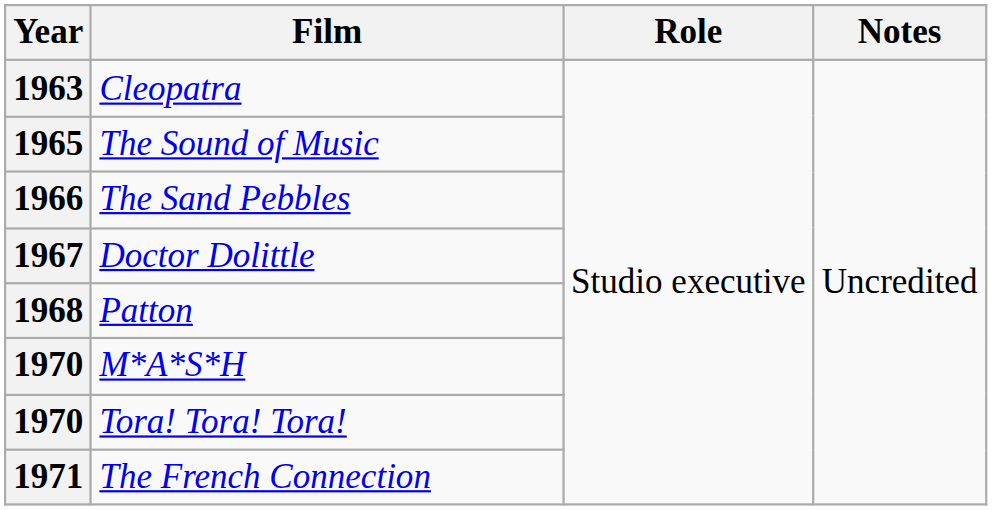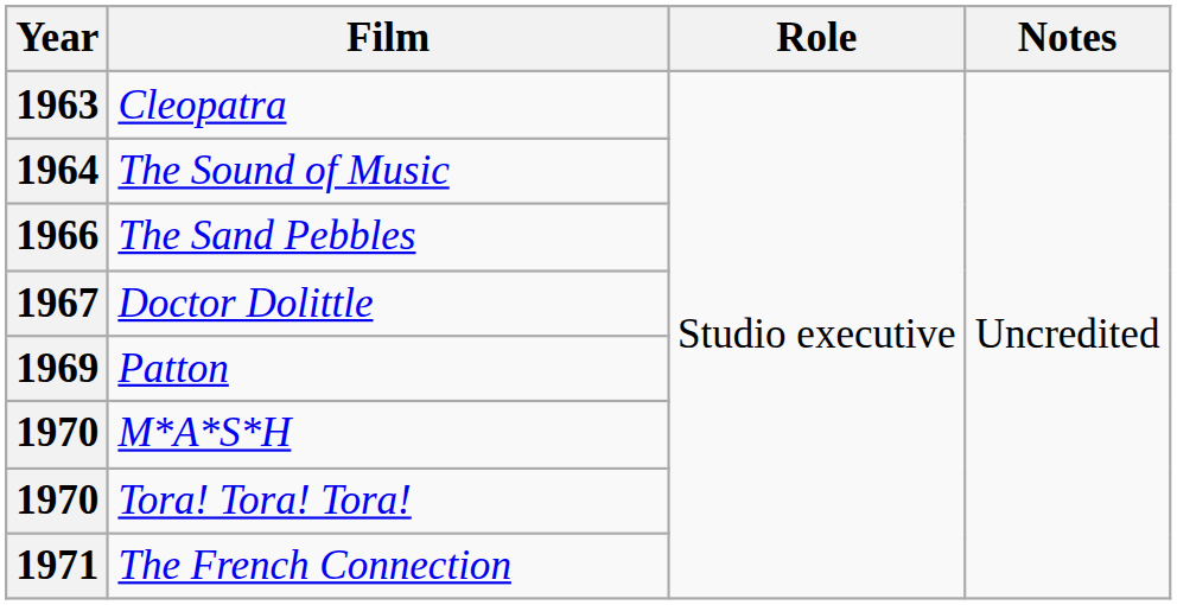 <table class="wikitable">
 <tr>
 <th scope="col">Year</th>
 <th scope="col" style="width:13em;">Film</th>
 <th scope="col">Role</th>
 <th scope="col">Notes</th>
 </tr>
 <tr>
 <th scope="row">1963</th>
 <td><em><a href='#'>Cleopatra</a></em></td>
 <td rowspan="8">Studio executive</td>
 <td rowspan="8">Uncredited</td>
 </tr>
 <tr>
-<th scope="row">1965</th>
+<th scope="row">1964</th>
 <td><em><a href='#'>The Sound of Music</a></em></td>
 </tr>
 <tr>
 <th scope="row">1966</th>
 <td><em><a href='#'>The Sand Pebbles</a></em></td>
 </tr>
 <tr>
 <th scope="row">1967</th>
 <td><em><a href='#'>Doctor Dolittle</a></em></td>
 </tr>
 <tr>
-<th scope="row">1968</th>
+<th scope="row">1969</th>
 <td><em><a href='#'>Patton</a></em></td>
 </tr>
 <tr>
 <th scope="row">1970</th>
 <td><em><a href='#'>M*A*S*H</a></em></td>
 </tr>
 <tr>
 <th scope="row">1970</th>
 <td><em><a href='#'>Tora! Tora! Tora!</a></em></td>
 </tr>
 <tr>
 <th scope="row">1971</th>
 <td><em><a href='#'>The French Connection</a></em></td>
 </tr>
 </table>
